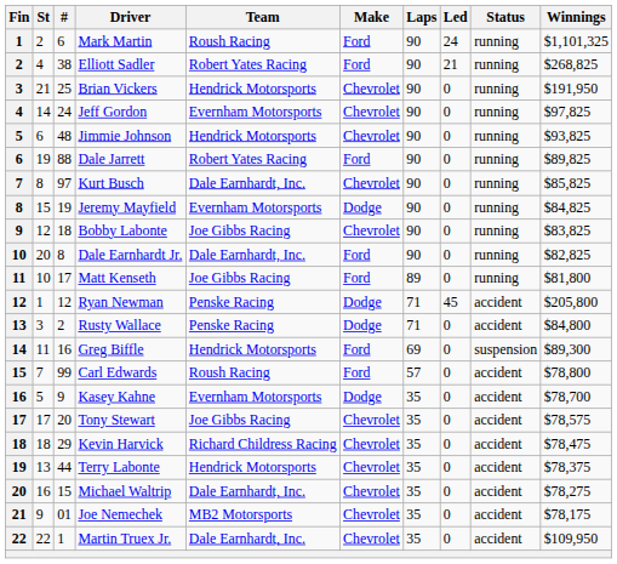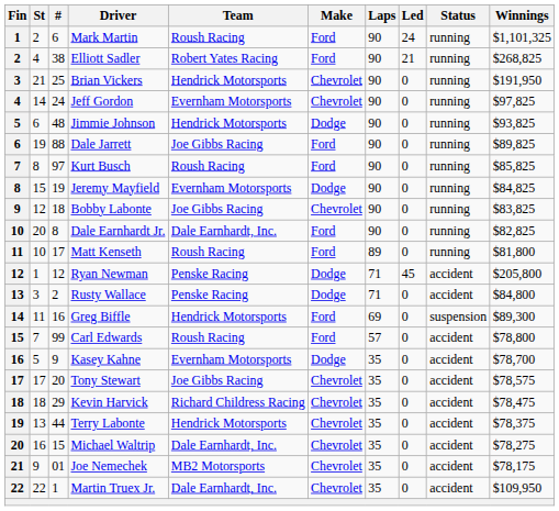 <table class="wikitable" style="font-size:95%">
 <tr>
 <th>Fin</th>
 <th>St</th>
 <th>#</th>
 <th>Driver</th>
 <th>Team</th>
 <th>Make</th>
 <th>Laps</th>
 <th>Led</th>
 <th>Status</th>
 <th>Winnings</th>
 </tr>
 <tr>
 <th>1</th>
 <td>2</td>
 <td>6</td>
 <td><a href='#'>Mark Martin</a></td>
 <td><a href='#'>Roush Racing</a></td>
 <td><a href='#'>Ford</a></td>
 <td>90</td>
 <td>24</td>
 <td>running</td>
 <td>$1,101,325</td>
 </tr>
 <tr>
 <th>2</th>
 <td>4</td>
 <td>38</td>
 <td><a href='#'>Elliott Sadler</a></td>
 <td><a href='#'>Robert Yates Racing</a></td>
 <td><a href='#'>Ford</a></td>
 <td>90</td>
 <td>21</td>
 <td>running</td>
 <td>$268,825</td>
 </tr>
 <tr>
 <th>3</th>
 <td>21</td>
 <td>25</td>
 <td><a href='#'>Brian Vickers</a></td>
 <td><a href='#'>Hendrick Motorsports</a></td>
 <td><a href='#'>Chevrolet</a></td>
 <td>90</td>
 <td>0</td>
 <td>running</td>
 <td>$191,950</td>
 </tr>
 <tr>
 <th>4</th>
 <td>14</td>
 <td>24</td>
 <td><a href='#'>Jeff Gordon</a></td>
 <td><a href='#'>Evernham Motorsports</a></td>
 <td><a href='#'>Chevrolet</a></td>
 <td>90</td>
 <td>0</td>
 <td>running</td>
 <td>$97,825</td>
 </tr>
 <tr>
 <th>5</th>
 <td>6</td>
 <td>48</td>
 <td><a href='#'>Jimmie Johnson</a></td>
 <td><a href='#'>Hendrick Motorsports</a></td>
-<td><a href='#'>Chevrolet</a></td>
+<td><a href='#'>Dodge</a></td>
 <td>90</td>
 <td>0</td>
 <td>running</td>
 <td>$93,825</td>
 </tr>
 <tr>
 <th>6</th>
 <td>19</td>
 <td>88</td>
 <td><a href='#'>Dale Jarrett</a></td>
-<td><a href='#'>Robert Yates Racing</a></td>
+<td><a href='#'>Joe Gibbs Racing</a></td>
 <td><a href='#'>Ford</a></td>
 <td>90</td>
 <td>0</td>
 <td>running</td>
 <td>$89,825</td>
 </tr>
 <tr>
 <th>7</th>
 <td>8</td>
 <td>97</td>
 <td><a href='#'>Kurt Busch</a></td>
-<td><a href='#'>Dale Earnhardt, Inc.</a></td>
-<td><a href='#'>Chevrolet</a></td>
+<td><a href='#'>Roush Racing</a></td>
+<td><a href='#'>Ford</a></td>
 <td>90</td>
 <td>0</td>
 <td>running</td>
 <td>$85,825</td>
 </tr>
 <tr>
 <th>8</th>
 <td>15</td>
 <td>19</td>
 <td><a href='#'>Jeremy Mayfield</a></td>
 <td><a href='#'>Evernham Motorsports</a></td>
 <td><a href='#'>Dodge</a></td>
 <td>90</td>
 <td>0</td>
 <td>running</td>
 <td>$84,825</td>
 </tr>
 <tr>
 <th>9</th>
 <td>12</td>
 <td>18</td>
 <td><a href='#'>Bobby Labonte</a></td>
 <td><a href='#'>Joe Gibbs Racing</a></td>
 <td><a href='#'>Chevrolet</a></td>
 <td>90</td>
 <td>0</td>
 <td>running</td>
 <td>$83,825</td>
 </tr>
 <tr>
 <th>10</th>
 <td>20</td>
 <td>8</td>
 <td><a href='#'>Dale Earnhardt Jr.</a></td>
 <td><a href='#'>Dale Earnhardt, Inc.</a></td>
 <td><a href='#'>Ford</a></td>
 <td>90</td>
 <td>0</td>
 <td>running</td>
 <td>$82,825</td>
 </tr>
 <tr>
 <th>11</th>
 <td>10</td>
 <td>17</td>
 <td><a href='#'>Matt Kenseth</a></td>
-<td><a href='#'>Joe Gibbs Racing</a></td>
+<td><a href='#'>Roush Racing</a></td>
 <td><a href='#'>Ford</a></td>
 <td>89</td>
 <td>0</td>
 <td>running</td>
 <td>$81,800</td>
 </tr>
 <tr>
 <th>12</th>
 <td>1</td>
 <td>12</td>
 <td><a href='#'>Ryan Newman</a></td>
 <td><a href='#'>Penske Racing</a></td>
 <td><a href='#'>Dodge</a></td>
 <td>71</td>
 <td>45</td>
 <td>accident</td>
 <td>$205,800</td>
 </tr>
 <tr>
 <th>13</th>
 <td>3</td>
 <td>2</td>
 <td><a href='#'>Rusty Wallace</a></td>
 <td><a href='#'>Penske Racing</a></td>
 <td><a href='#'>Dodge</a></td>
 <td>71</td>
 <td>0</td>
 <td>accident</td>
 <td>$84,800</td>
 </tr>
 <tr>
 <th>14</th>
 <td>11</td>
 <td>16</td>
 <td><a href='#'>Greg Biffle</a></td>
 <td><a href='#'>Hendrick Motorsports</a></td>
 <td><a href='#'>Ford</a></td>
 <td>69</td>
 <td>0</td>
 <td>suspension</td>
 <td>$89,300</td>
 </tr>
 <tr>
 <th>15</th>
 <td>7</td>
 <td>99</td>
 <td><a href='#'>Carl Edwards</a></td>
 <td><a href='#'>Roush Racing</a></td>
 <td><a href='#'>Ford</a></td>
 <td>57</td>
 <td>0</td>
 <td>accident</td>
 <td>$78,800</td>
 </tr>
 <tr>
 <th>16</th>
 <td>5</td>
 <td>9</td>
 <td><a href='#'>Kasey Kahne</a></td>
 <td><a href='#'>Evernham Motorsports</a></td>
 <td><a href='#'>Dodge</a></td>
 <td>35</td>
 <td>0</td>
 <td>accident</td>
 <td>$78,700</td>
 </tr>
 <tr>
 <th>17</th>
 <td>17</td>
 <td>20</td>
 <td><a href='#'>Tony Stewart</a></td>
 <td><a href='#'>Joe Gibbs Racing</a></td>
 <td><a href='#'>Chevrolet</a></td>
 <td>35</td>
 <td>0</td>
 <td>accident</td>
 <td>$78,575</td>
 </tr>
 <tr>
 <th>18</th>
 <td>18</td>
 <td>29</td>
 <td><a href='#'>Kevin Harvick</a></td>
 <td><a href='#'>Richard Childress Racing</a></td>
 <td><a href='#'>Chevrolet</a></td>
 <td>35</td>
 <td>0</td>
 <td>accident</td>
 <td>$78,475</td>
 </tr>
 <tr>
 <th>19</th>
 <td>13</td>
 <td>44</td>
 <td><a href='#'>Terry Labonte</a></td>
 <td><a href='#'>Hendrick Motorsports</a></td>
 <td><a href='#'>Chevrolet</a></td>
 <td>35</td>
 <td>0</td>
 <td>accident</td>
 <td>$78,375</td>
 </tr>
 <tr>
 <th>20</th>
 <td>16</td>
 <td>15</td>
 <td><a href='#'>Michael Waltrip</a></td>
 <td><a href='#'>Dale Earnhardt, Inc.</a></td>
 <td><a href='#'>Chevrolet</a></td>
 <td>35</td>
 <td>0</td>
 <td>accident</td>
 <td>$78,275</td>
 </tr>
 <tr>
 <th>21</th>
 <td>9</td>
 <td>01</td>
 <td><a href='#'>Joe Nemechek</a></td>
 <td><a href='#'>MB2 Motorsports</a></td>
 <td><a href='#'>Chevrolet</a></td>
 <td>35</td>
 <td>0</td>
 <td>accident</td>
 <td>$78,175</td>
 </tr>
 <tr>
 <th>22</th>
 <td>22</td>
 <td>1</td>
 <td><a href='#'>Martin Truex Jr.</a></td>
 <td><a href='#'>Dale Earnhardt, Inc.</a></td>
 <td><a href='#'>Chevrolet</a></td>
 <td>35</td>
 <td>0</td>
 <td>accident</td>
 <td>$109,950</td>
 </tr>
 <tr>
 <th colspan="10"></th>
 </tr>
 </table>
